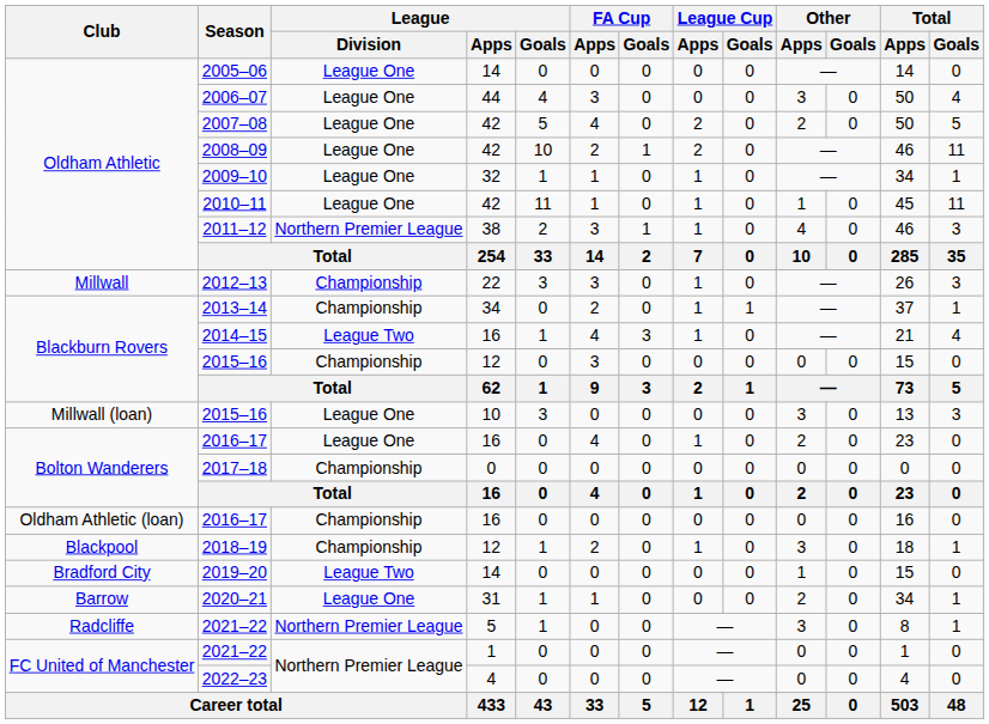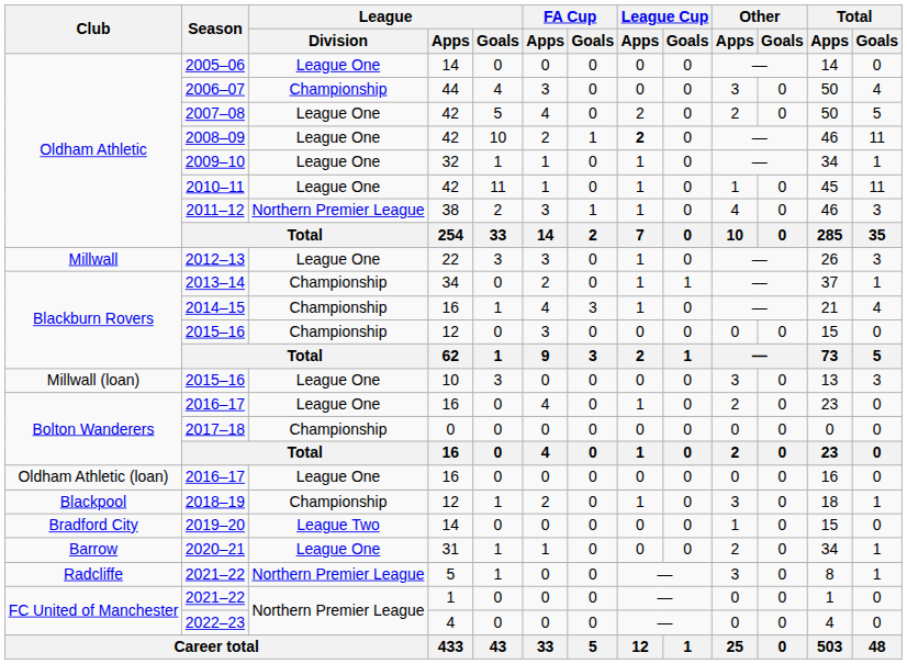 <table class="wikitable" style="text-align:center">
 <tr>
 <th rowspan="2">Club</th>
 <th rowspan="2">Season</th>
 <th colspan="3">League</th>
 <th colspan="2"><a href='#'>FA Cup</a></th>
 <th colspan="2"><a href='#'>League Cup</a></th>
 <th colspan="2">Other</th>
 <th colspan="2">Total</th>
 </tr>
 <tr>
 <th>Division</th>
 <th>Apps</th>
 <th>Goals</th>
 <th>Apps</th>
 <th>Goals</th>
 <th>Apps</th>
 <th>Goals</th>
 <th>Apps</th>
 <th>Goals</th>
 <th>Apps</th>
 <th>Goals</th>
 </tr>
 <tr>
 <td rowspan="8"><a href='#'>Oldham Athletic</a></td>
 <td><a href='#'>2005–06</a></td>
 <td><a href='#'>League One</a></td>
 <td>14</td>
 <td>0</td>
 <td>0</td>
 <td>0</td>
 <td>0</td>
 <td>0</td>
 <td colspan="2">—</td>
 <td>14</td>
 <td>0</td>
 </tr>
 <tr>
 <td><a href='#'>2006–07</a></td>
-<td>League One</td>
+<td><a href='#'>Championship</a></td>
 <td>44</td>
 <td>4</td>
 <td>3</td>
 <td>0</td>
 <td>0</td>
 <td>0</td>
 <td>3</td>
 <td>0</td>
 <td>50</td>
 <td>4</td>
 </tr>
 <tr>
 <td><a href='#'>2007–08</a></td>
 <td>League One</td>
 <td>42</td>
 <td>5</td>
 <td>4</td>
 <td>0</td>
 <td>2</td>
 <td>0</td>
 <td>2</td>
 <td>0</td>
 <td>50</td>
 <td>5</td>
 </tr>
 <tr>
 <td><a href='#'>2008–09</a></td>
 <td>League One</td>
 <td>42</td>
 <td>10</td>
 <td>2</td>
 <td>1</td>
-<td>2</td>
+<td><strong>2</strong></td>
 <td>0</td>
 <td colspan="2">—</td>
 <td>46</td>
 <td>11</td>
 </tr>
 <tr>
 <td><a href='#'>2009–10</a></td>
 <td>League One</td>
 <td>32</td>
 <td>1</td>
 <td>1</td>
 <td>0</td>
 <td>1</td>
 <td>0</td>
 <td colspan="2">—</td>
 <td>34</td>
 <td>1</td>
 </tr>
 <tr>
 <td><a href='#'>2010–11</a></td>
 <td>League One</td>
 <td>42</td>
 <td>11</td>
 <td>1</td>
 <td>0</td>
 <td>1</td>
 <td>0</td>
 <td>1</td>
 <td>0</td>
 <td>45</td>
 <td>11</td>
 </tr>
 <tr>
 <td><a href='#'>2011–12</a></td>
 <td><a href='#'>Northern Premier League</a></td>
 <td>38</td>
 <td>2</td>
 <td>3</td>
 <td>1</td>
 <td>1</td>
 <td>0</td>
 <td>4</td>
 <td>0</td>
 <td>46</td>
 <td>3</td>
 </tr>
 <tr>
 <th colspan="2">Total</th>
 <th>254</th>
 <th>33</th>
 <th>14</th>
 <th>2</th>
 <th>7</th>
 <th>0</th>
 <th>10</th>
 <th>0</th>
 <th>285</th>
 <th>35</th>
 </tr>
 <tr>
 <td><a href='#'>Millwall</a></td>
 <td><a href='#'>2012–13</a></td>
-<td><a href='#'>Championship</a></td>
+<td>League One</td>
 <td>22</td>
 <td>3</td>
 <td>3</td>
 <td>0</td>
 <td>1</td>
 <td>0</td>
 <td colspan="2">—</td>
 <td>26</td>
 <td>3</td>
 </tr>
 <tr>
 <td rowspan="4"><a href='#'>Blackburn Rovers</a></td>
 <td><a href='#'>2013–14</a></td>
 <td>Championship</td>
 <td>34</td>
 <td>0</td>
 <td>2</td>
 <td>0</td>
 <td>1</td>
 <td>1</td>
 <td colspan="2">—</td>
 <td>37</td>
 <td>1</td>
 </tr>
 <tr>
 <td><a href='#'>2014–15</a></td>
-<td><a href='#'>League Two</a></td>
+<td>Championship</td>
 <td>16</td>
 <td>1</td>
 <td>4</td>
 <td>3</td>
 <td>1</td>
 <td>0</td>
 <td colspan="2">—</td>
 <td>21</td>
 <td>4</td>
 </tr>
 <tr>
 <td><a href='#'>2015–16</a></td>
 <td>Championship</td>
 <td>12</td>
 <td>0</td>
 <td>3</td>
 <td>0</td>
 <td>0</td>
 <td>0</td>
 <td>0</td>
 <td>0</td>
 <td>15</td>
 <td>0</td>
 </tr>
 <tr>
 <th colspan="2">Total</th>
 <th>62</th>
 <th>1</th>
 <th>9</th>
 <th>3</th>
 <th>2</th>
 <th>1</th>
 <th colspan="2">—</th>
 <th>73</th>
 <th>5</th>
 </tr>
 <tr>
 <td>Millwall (loan)</td>
 <td><a href='#'>2015–16</a></td>
 <td>League One</td>
 <td>10</td>
 <td>3</td>
 <td>0</td>
 <td>0</td>
 <td>0</td>
 <td>0</td>
 <td>3</td>
 <td>0</td>
 <td>13</td>
 <td>3</td>
 </tr>
 <tr>
 <td rowspan="3"><a href='#'>Bolton Wanderers</a></td>
 <td><a href='#'>2016–17</a></td>
 <td>League One</td>
 <td>16</td>
 <td>0</td>
 <td>4</td>
 <td>0</td>
 <td>1</td>
 <td>0</td>
 <td>2</td>
 <td>0</td>
 <td>23</td>
 <td>0</td>
 </tr>
 <tr>
 <td><a href='#'>2017–18</a></td>
 <td>Championship</td>
 <td>0</td>
 <td>0</td>
 <td>0</td>
 <td>0</td>
 <td>0</td>
 <td>0</td>
 <td>0</td>
 <td>0</td>
 <td>0</td>
 <td>0</td>
 </tr>
 <tr>
 <th colspan="2">Total</th>
 <th>16</th>
 <th>0</th>
 <th>4</th>
 <th>0</th>
 <th>1</th>
 <th>0</th>
 <th>2</th>
 <th>0</th>
 <th>23</th>
 <th>0</th>
 </tr>
 <tr>
 <td>Oldham Athletic (loan)</td>
 <td><a href='#'>2016–17</a></td>
-<td>Championship</td>
+<td>League One</td>
 <td>16</td>
 <td>0</td>
 <td>0</td>
 <td>0</td>
 <td>0</td>
 <td>0</td>
 <td>0</td>
 <td>0</td>
 <td>16</td>
 <td>0</td>
 </tr>
 <tr>
 <td><a href='#'>Blackpool</a></td>
 <td><a href='#'>2018–19</a></td>
 <td>Championship</td>
 <td>12</td>
 <td>1</td>
 <td>2</td>
 <td>0</td>
 <td>1</td>
 <td>0</td>
 <td>3</td>
 <td>0</td>
 <td>18</td>
 <td>1</td>
 </tr>
 <tr>
 <td><a href='#'>Bradford City</a></td>
 <td><a href='#'>2019–20</a></td>
 <td><a href='#'>League Two</a></td>
 <td>14</td>
 <td>0</td>
 <td>0</td>
 <td>0</td>
 <td>0</td>
 <td>0</td>
 <td>1</td>
 <td>0</td>
 <td>15</td>
 <td>0</td>
 </tr>
 <tr>
 <td><a href='#'>Barrow</a></td>
 <td><a href='#'>2020–21</a></td>
 <td><a href='#'>League One</a></td>
 <td>31</td>
 <td>1</td>
 <td>1</td>
 <td>0</td>
 <td>0</td>
 <td>0</td>
 <td>2</td>
 <td>0</td>
 <td>34</td>
 <td>1</td>
 </tr>
 <tr>
 <td><a href='#'>Radcliffe</a></td>
 <td><a href='#'>2021–22</a></td>
 <td><a href='#'>Northern Premier League</a></td>
 <td>5</td>
 <td>1</td>
 <td>0</td>
 <td>0</td>
 <td colspan="2">—</td>
 <td>3</td>
 <td>0</td>
 <td>8</td>
 <td>1</td>
 </tr>
 <tr>
 <td rowspan="2"><a href='#'>FC United of Manchester</a></td>
 <td><a href='#'>2021–22</a></td>
 <td rowspan="2">Northern Premier League</td>
 <td>1</td>
 <td>0</td>
 <td>0</td>
 <td>0</td>
 <td colspan="2">—</td>
 <td>0</td>
 <td>0</td>
 <td>1</td>
 <td>0</td>
 </tr>
 <tr>
 <td><a href='#'>2022–23</a></td>
 <td>4</td>
 <td>0</td>
 <td>0</td>
 <td>0</td>
 <td colspan="2">—</td>
 <td>0</td>
 <td>0</td>
 <td>4</td>
 <td>0</td>
 </tr>
 <tr>
 <th colspan="3">Career total</th>
 <th>433</th>
 <th>43</th>
 <th>33</th>
 <th>5</th>
 <th>12</th>
 <th>1</th>
 <th>25</th>
 <th>0</th>
 <th>503</th>
 <th>48</th>
 </tr>
 </table>
